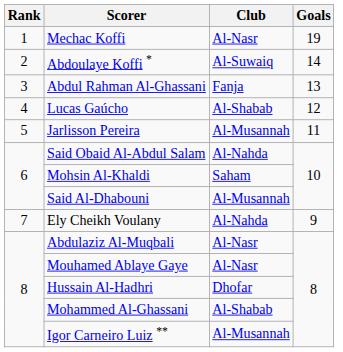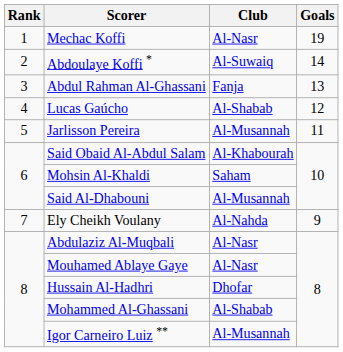 <table class="wikitable sortable" style="text-align:center">
 <tr>
 <th>Rank</th>
 <th>Scorer</th>
 <th>Club</th>
 <th>Goals</th>
 </tr>
 <tr>
 <td rowspan="1">1</td>
 <td align="left"> <a href='#'>Mechac Koffi</a></td>
 <td align="left"><a href='#'>Al-Nasr</a></td>
 <td rowspan="1">19</td>
 </tr>
 <tr>
 <td rowspan="1">2</td>
 <td align="left"> <a href='#'>Abdoulaye Koffi</a> <sup>*</sup></td>
 <td align="left"><a href='#'>Al-Suwaiq</a></td>
 <td rowspan="1">14</td>
 </tr>
 <tr>
 <td rowspan="1">3</td>
 <td align="left"> <a href='#'>Abdul Rahman Al-Ghassani</a></td>
 <td align="left"><a href='#'>Fanja</a></td>
 <td rowspan="1">13</td>
 </tr>
 <tr>
 <td rowspan="1">4</td>
 <td align="left"> <a href='#'>Lucas Gaúcho</a></td>
 <td align="left"><a href='#'>Al-Shabab</a></td>
 <td rowspan="1">12</td>
 </tr>
 <tr>
 <td rowspan="1">5</td>
 <td align="left"> <a href='#'>Jarlisson Pereira</a></td>
 <td align="left"><a href='#'>Al-Musannah</a></td>
 <td rowspan="1">11</td>
 </tr>
 <tr>
 <td rowspan="3">6</td>
 <td align="left"> <a href='#'>Said Obaid Al-Abdul Salam</a></td>
-<td align="left"><a href='#'>Al-Nahda</a></td>
+<td align="left"><a href='#'>Al-Khabourah</a></td>
 <td rowspan="3">10</td>
 </tr>
 <tr>
 <td align="left"> <a href='#'>Mohsin Al-Khaldi</a></td>
 <td align="left"><a href='#'>Saham</a></td>
 </tr>
 <tr>
 <td align="left"> <a href='#'>Said Al-Dhabouni</a></td>
 <td align="left"><a href='#'>Al-Musannah</a></td>
 </tr>
 <tr>
 <td rowspan="1">7</td>
 <td align="left"> Ely Cheikh Voulany</td>
 <td align="left"><a href='#'>Al-Nahda</a></td>
 <td rowspan="1">9</td>
 </tr>
 <tr>
 <td rowspan="5">8</td>
 <td align="left"> <a href='#'>Abdulaziz Al-Muqbali</a></td>
 <td align="left"><a href='#'>Al-Nasr</a></td>
 <td rowspan="5">8</td>
 </tr>
 <tr>
 <td align="left"> <a href='#'>Mouhamed Ablaye Gaye</a></td>
 <td align="left"><a href='#'>Al-Nasr</a></td>
 </tr>
 <tr>
 <td align="left"> <a href='#'>Hussain Al-Hadhri</a></td>
 <td align="left"><a href='#'>Dhofar</a></td>
 </tr>
 <tr>
 <td align="left"> <a href='#'>Mohammed Al-Ghassani</a></td>
 <td align="left"><a href='#'>Al-Shabab</a></td>
 </tr>
 <tr>
 <td align="left"> <a href='#'>Igor Carneiro Luiz</a> <sup>**</sup></td>
 <td align="left"><a href='#'>Al-Musannah</a></td>
 </tr>
 </table>
